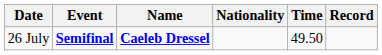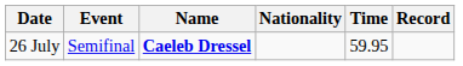 <table class="wikitable" style=text-align:center>
 <tr>
 <th>Date</th>
 <th>Event</th>
 <th>Name</th>
 <th>Nationality</th>
 <th>Time</th>
 <th>Record</th>
 </tr>
 <tr>
 <td>26 July</td>
-<td><strong><a href='#'>Semifinal</a></strong></td>
+<td><a href='#'>Semifinal</a></td>
 <td align=left><strong><a href='#'>Caeleb Dressel</a></strong></td>
 <td align=left></td>
-<td>49.50</td>
+<td>59.95</td>
 <td></td>
 </tr>
 </table>
